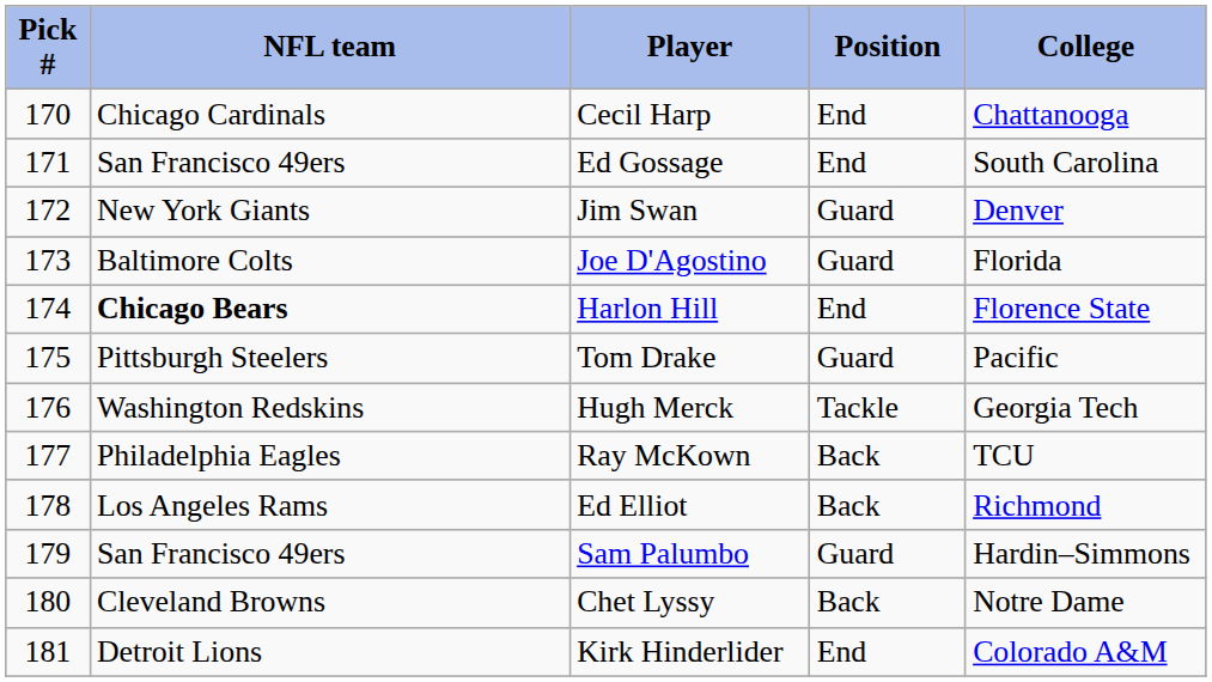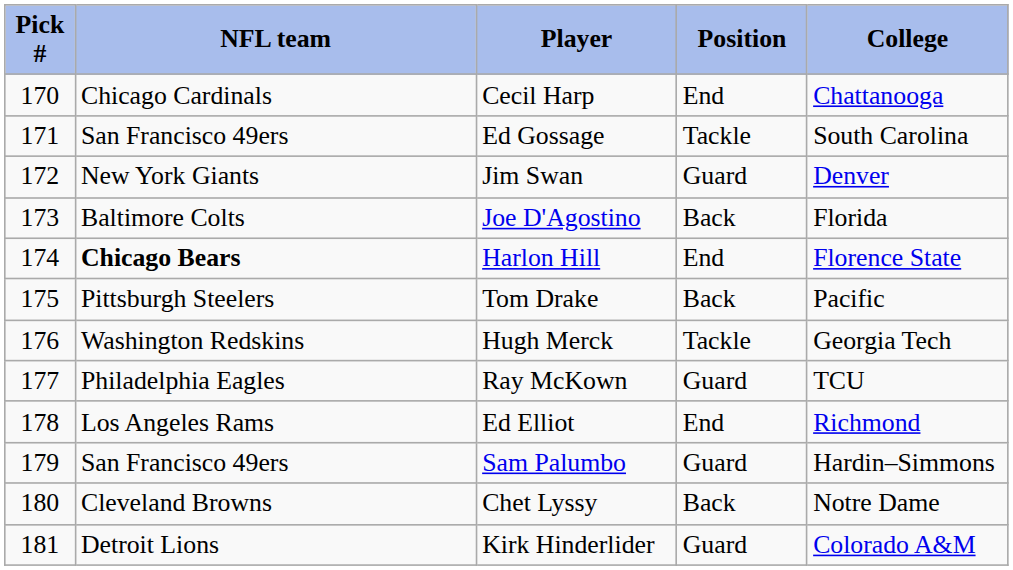 <table class="wikitable sortable sortable" style="width: 100%">
 <tr>
 <th style="background:#a8bdec; width:7%;">Pick #</th>
 <th style="width:40%; background:#a8bdec;">NFL team</th>
 <th style="width:20%; background:#a8bdec;">Player</th>
 <th style="width:13%; background:#a8bdec;">Position</th>
 <th style="background:#A8BDEC;">College</th>
 </tr>
 <tr>
 <td align=center>170</td>
 <td>Chicago Cardinals</td>
 <td>Cecil Harp</td>
 <td>End</td>
 <td><a href='#'>Chattanooga</a></td>
 </tr>
 <tr>
 <td align=center>171</td>
 <td>San Francisco 49ers</td>
 <td>Ed Gossage</td>
-<td>End</td>
+<td>Tackle</td>
 <td>South Carolina</td>
 </tr>
 <tr>
 <td align=center>172</td>
 <td>New York Giants</td>
 <td>Jim Swan</td>
 <td>Guard</td>
 <td><a href='#'>Denver</a></td>
 </tr>
 <tr>
 <td align=center>173</td>
 <td>Baltimore Colts</td>
 <td><a href='#'>Joe D'Agostino</a></td>
-<td>Guard</td>
+<td>Back</td>
 <td>Florida</td>
 </tr>
 <tr>
 <td align=center>174</td>
 <td><strong>Chicago Bears</strong></td>
 <td><a href='#'>Harlon Hill</a></td>
 <td>End</td>
 <td><a href='#'>Florence State</a></td>
 </tr>
 <tr>
 <td align=center>175</td>
 <td>Pittsburgh Steelers</td>
 <td>Tom Drake</td>
-<td>Guard</td>
+<td>Back</td>
 <td>Pacific</td>
 </tr>
 <tr>
 <td align=center>176</td>
 <td>Washington Redskins</td>
 <td>Hugh Merck</td>
 <td>Tackle</td>
 <td>Georgia Tech</td>
 </tr>
 <tr>
 <td align=center>177</td>
 <td>Philadelphia Eagles</td>
 <td>Ray McKown</td>
-<td>Back</td>
+<td>Guard</td>
 <td>TCU</td>
 </tr>
 <tr>
 <td align=center>178</td>
 <td>Los Angeles Rams</td>
 <td>Ed Elliot</td>
-<td>Back</td>
+<td>End</td>
 <td><a href='#'>Richmond</a></td>
 </tr>
 <tr>
 <td align=center>179</td>
 <td>San Francisco 49ers</td>
 <td><a href='#'>Sam Palumbo</a></td>
 <td>Guard</td>
 <td>Hardin–Simmons</td>
 </tr>
 <tr>
 <td align=center>180</td>
 <td>Cleveland Browns</td>
 <td>Chet Lyssy</td>
 <td>Back</td>
 <td>Notre Dame</td>
 </tr>
 <tr>
 <td align=center>181</td>
 <td>Detroit Lions</td>
 <td>Kirk Hinderlider</td>
-<td>End</td>
+<td>Guard</td>
 <td><a href='#'>Colorado A&M</a></td>
 </tr>
 </table>
